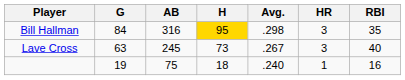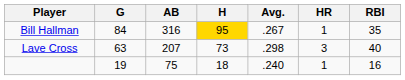 <table class="wikitable sortable">
 <tr>
 <th bgcolor="#DDDDFF" width="16%">Player</th>
 <th bgcolor="#DDDDFF" width="9%">G</th>
 <th bgcolor="#DDDDFF" width="9%">AB</th>
 <th bgcolor="#DDDDFF" width="9%">H</th>
 <th bgcolor="#DDDDFF" width="9%">Avg.</th>
 <th bgcolor="#DDDDFF" width="9%">HR</th>
 <th bgcolor="#DDDDFF" width="9%">RBI</th>
 </tr>
 <tr align="center">
 <td><a href='#'>Bill Hallman</a></td>
 <td>84</td>
 <td>316</td>
 <td style="background: gold;">95</td>
-<td>.298</td>
-<td>3</td>
+<td>.267</td>
+<td>1</td>
 <td>35</td>
 </tr>
 <tr align="center">
 <td><a href='#'>Lave Cross</a></td>
 <td>63</td>
-<td>245</td>
+<td>207</td>
 <td>73</td>
-<td>.267</td>
+<td>.298</td>
 <td>3</td>
 <td>40</td>
 </tr>
 <tr align="center">
 <td></td>
 <td>19</td>
 <td>75</td>
 <td>18</td>
 <td>.240</td>
 <td>1</td>
 <td>16</td>
 </tr>
 </table>
